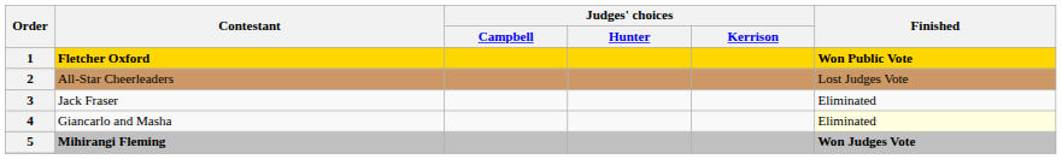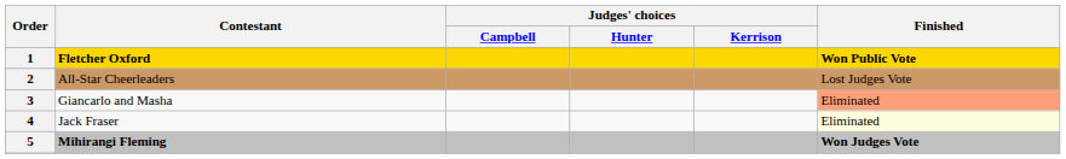 <table class="wikitable" width="100%">
 <tr>
 <th rowspan=2 width="1%">Order</th>
 <th rowspan=2 width="21%">Contestant</th>
 <th colspan=3 width="20%">Judges' choices</th>
 <th rowspan=2 width="13%">Finished</th>
 </tr>
 <tr>
 <th width="70"><a href='#'>Campbell</a></th>
 <th width="70"><a href='#'>Hunter</a></th>
 <th width="70"><a href='#'>Kerrison</a></th>
 </tr>
 <tr style="background:gold;">
 <th>1</th>
 <td><strong>Fletcher Oxford</strong></td>
 <td></td>
 <td></td>
 <td></td>
 <td><strong>Won Public Vote</strong></td>
 </tr>
 <tr style="background:#c96;">
 <th>2</th>
 <td>All-Star Cheerleaders</td>
 <td></td>
 <td></td>
 <td></td>
 <td>Lost Judges Vote</td>
 </tr>
 <tr>
 <th>3</th>
-<td>Jack Fraser</td>
+<td>Giancarlo and Masha</td>
 <td></td>
 <td></td>
 <td></td>
-<td>Eliminated</td>
+<td style="background: lightsalmon;">Eliminated</td>
 </tr>
 <tr>
 <th>4</th>
-<td>Giancarlo and Masha</td>
+<td>Jack Fraser</td>
 <td></td>
 <td></td>
 <td></td>
 <td style="background: lightyellow;">Eliminated</td>
 </tr>
 <tr style="background:silver;">
 <th>5</th>
 <td><strong>Mihirangi Fleming</strong></td>
 <td style="text-align: center;"></td>
 <td style="text-align: center;"></td>
 <td></td>
 <td><strong>Won Judges Vote</strong></td>
 </tr>
 <tr>
 </tr>
 </table>
